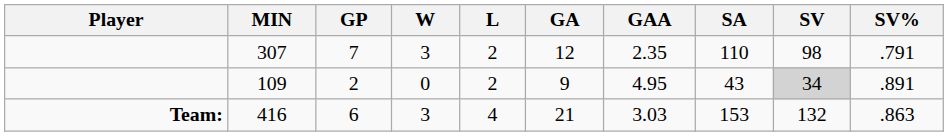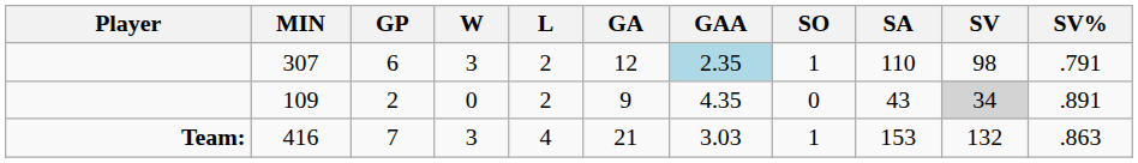 <table class="wikitable sortable" width="60%">
 <tr>
 <th bgcolor="#DDDDFF" width="10%">Player</th>
 <th width="3%" bgcolor="#DDDDFF" title="Minutes played">MIN</th>
 <th width="3%" bgcolor="#DDDDFF" title="Games played in">GP</th>
 <th width="3%" bgcolor="#DDDDFF" title="Wins">W</th>
 <th width="3%" bgcolor="#DDDDFF"title="Losses">L</th>
 <th width="3%" bgcolor="#DDDDFF" title="Goals against">GA</th>
 <th width="3%" bgcolor="#DDDDFF" title="Goals against average">GAA</th>
+<th width="3%" bgcolor="#DDDDFF" title="Shut-outs">SO</th>
 <th width="3%" bgcolor="#DDDDFF" title="Shots against">SA</th>
 <th width="3%" bgcolor="#DDDDFF" title="Shots saved">SV</th>
 <th width="3%" bgcolor="#DDDDFF" title="Save percentage">SV%</th>
 </tr>
 <tr align="center">
 <td align="right"></td>
 <td>307</td>
-<td>7</td>
+<td>6</td>
 <td>3</td>
 <td>2</td>
 <td>12</td>
-<td>2.35</td>
+<td style="background: lightblue;">2.35</td>
+<td>1</td>
 <td>110</td>
 <td>98</td>
 <td>.791</td>
 </tr>
 <tr align="center">
 <td align="right"></td>
 <td>109</td>
 <td>2</td>
 <td>0</td>
 <td>2</td>
 <td>9</td>
-<td>4.95</td>
+<td>4.35</td>
+<td>0</td>
 <td>43</td>
 <td style="background: lightgrey;">34</td>
 <td>.891</td>
 </tr>
 <tr align="center">
 <td align="right"><strong>Team:</strong></td>
 <td>416</td>
-<td>6</td>
+<td>7</td>
 <td>3</td>
 <td>4</td>
 <td>21</td>
 <td>3.03</td>
+<td>1</td>
 <td>153</td>
 <td>132</td>
 <td>.863</td>
 </tr>
 </table>
